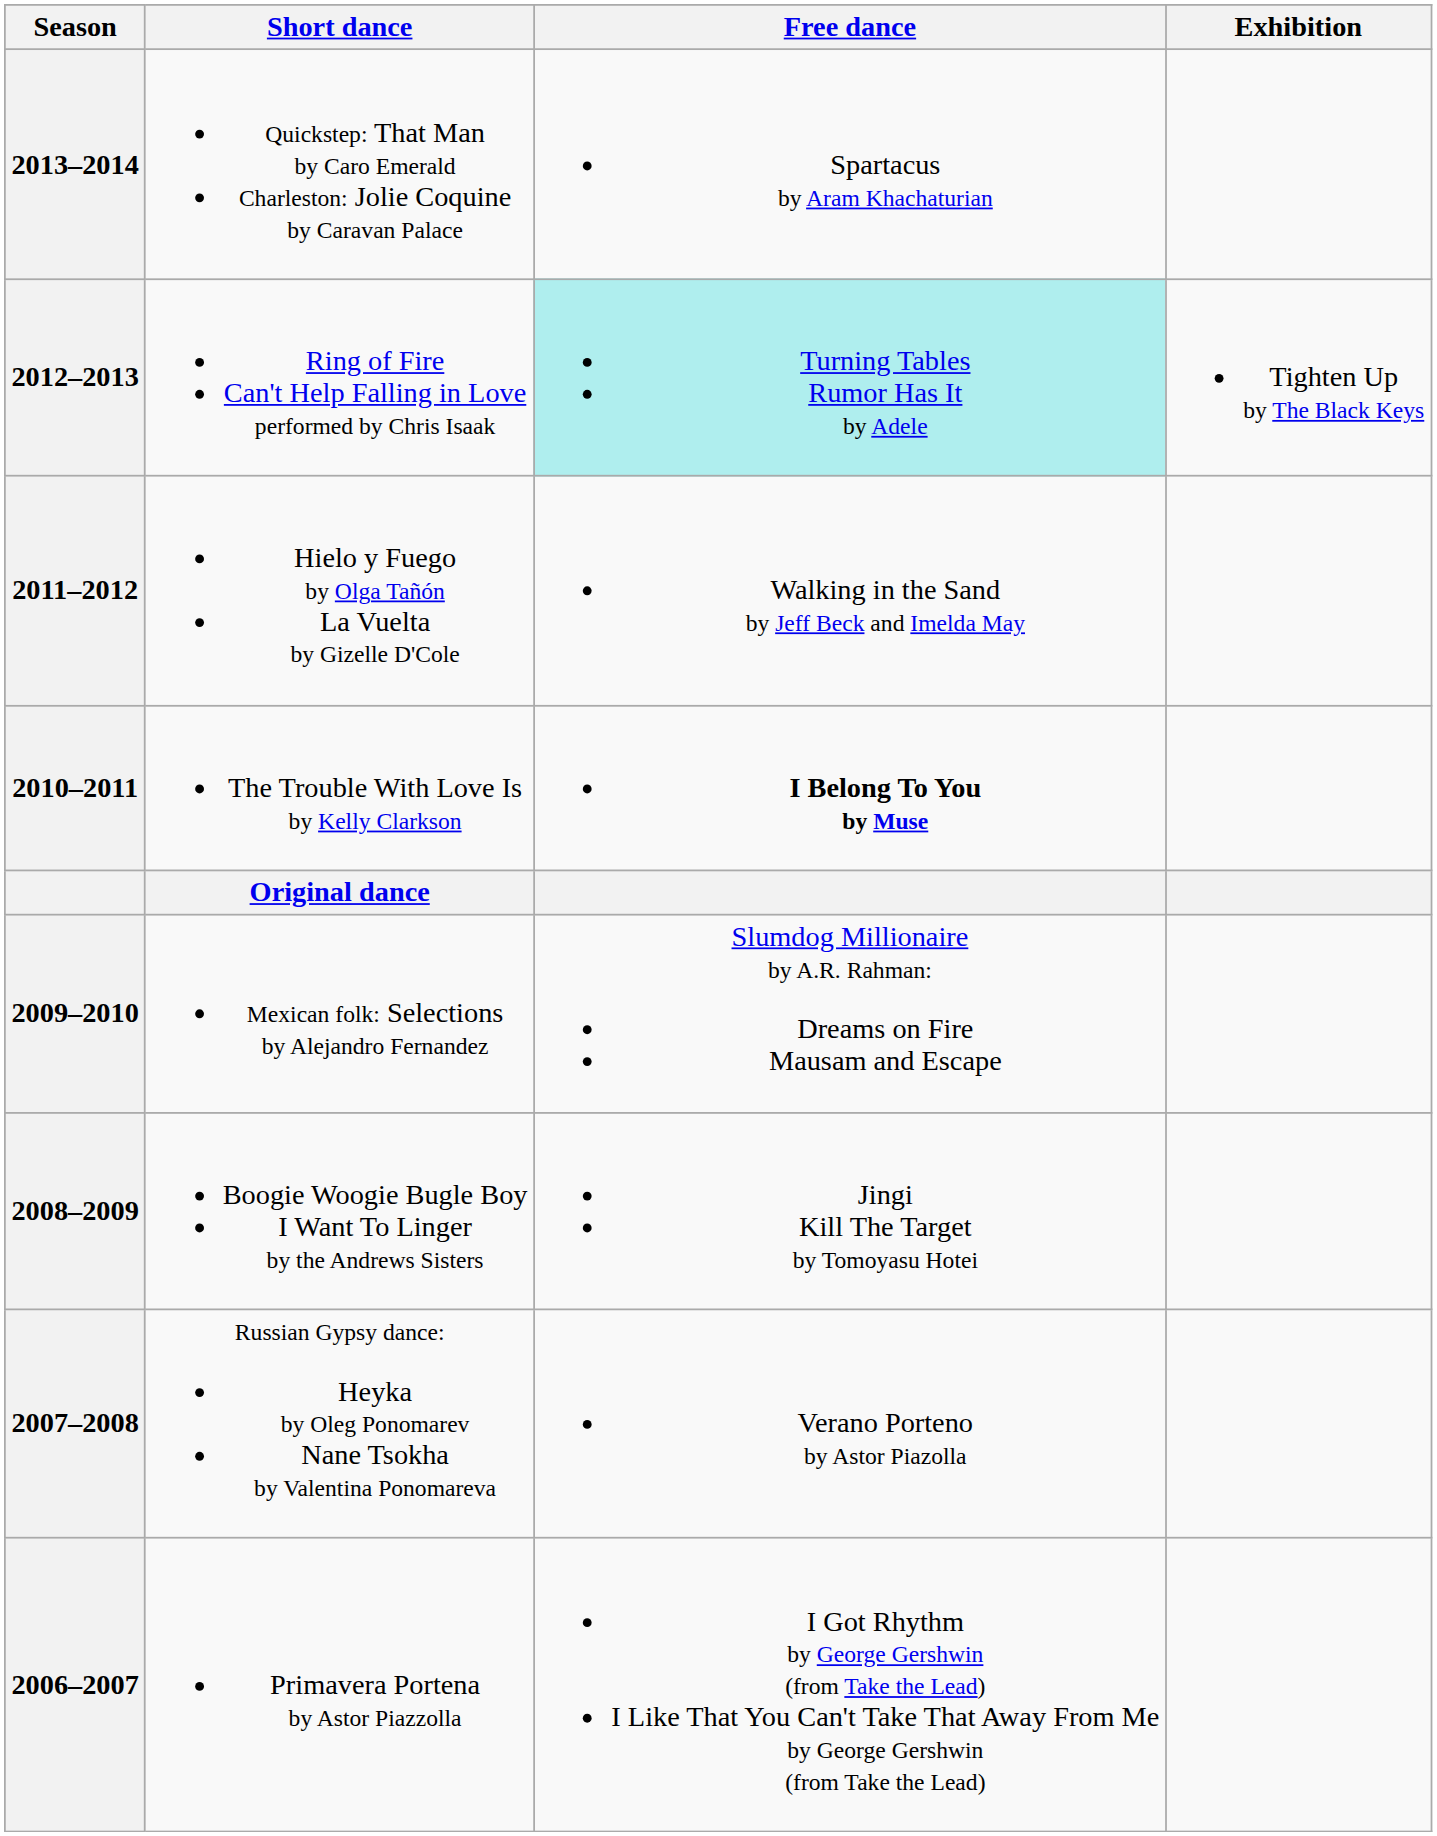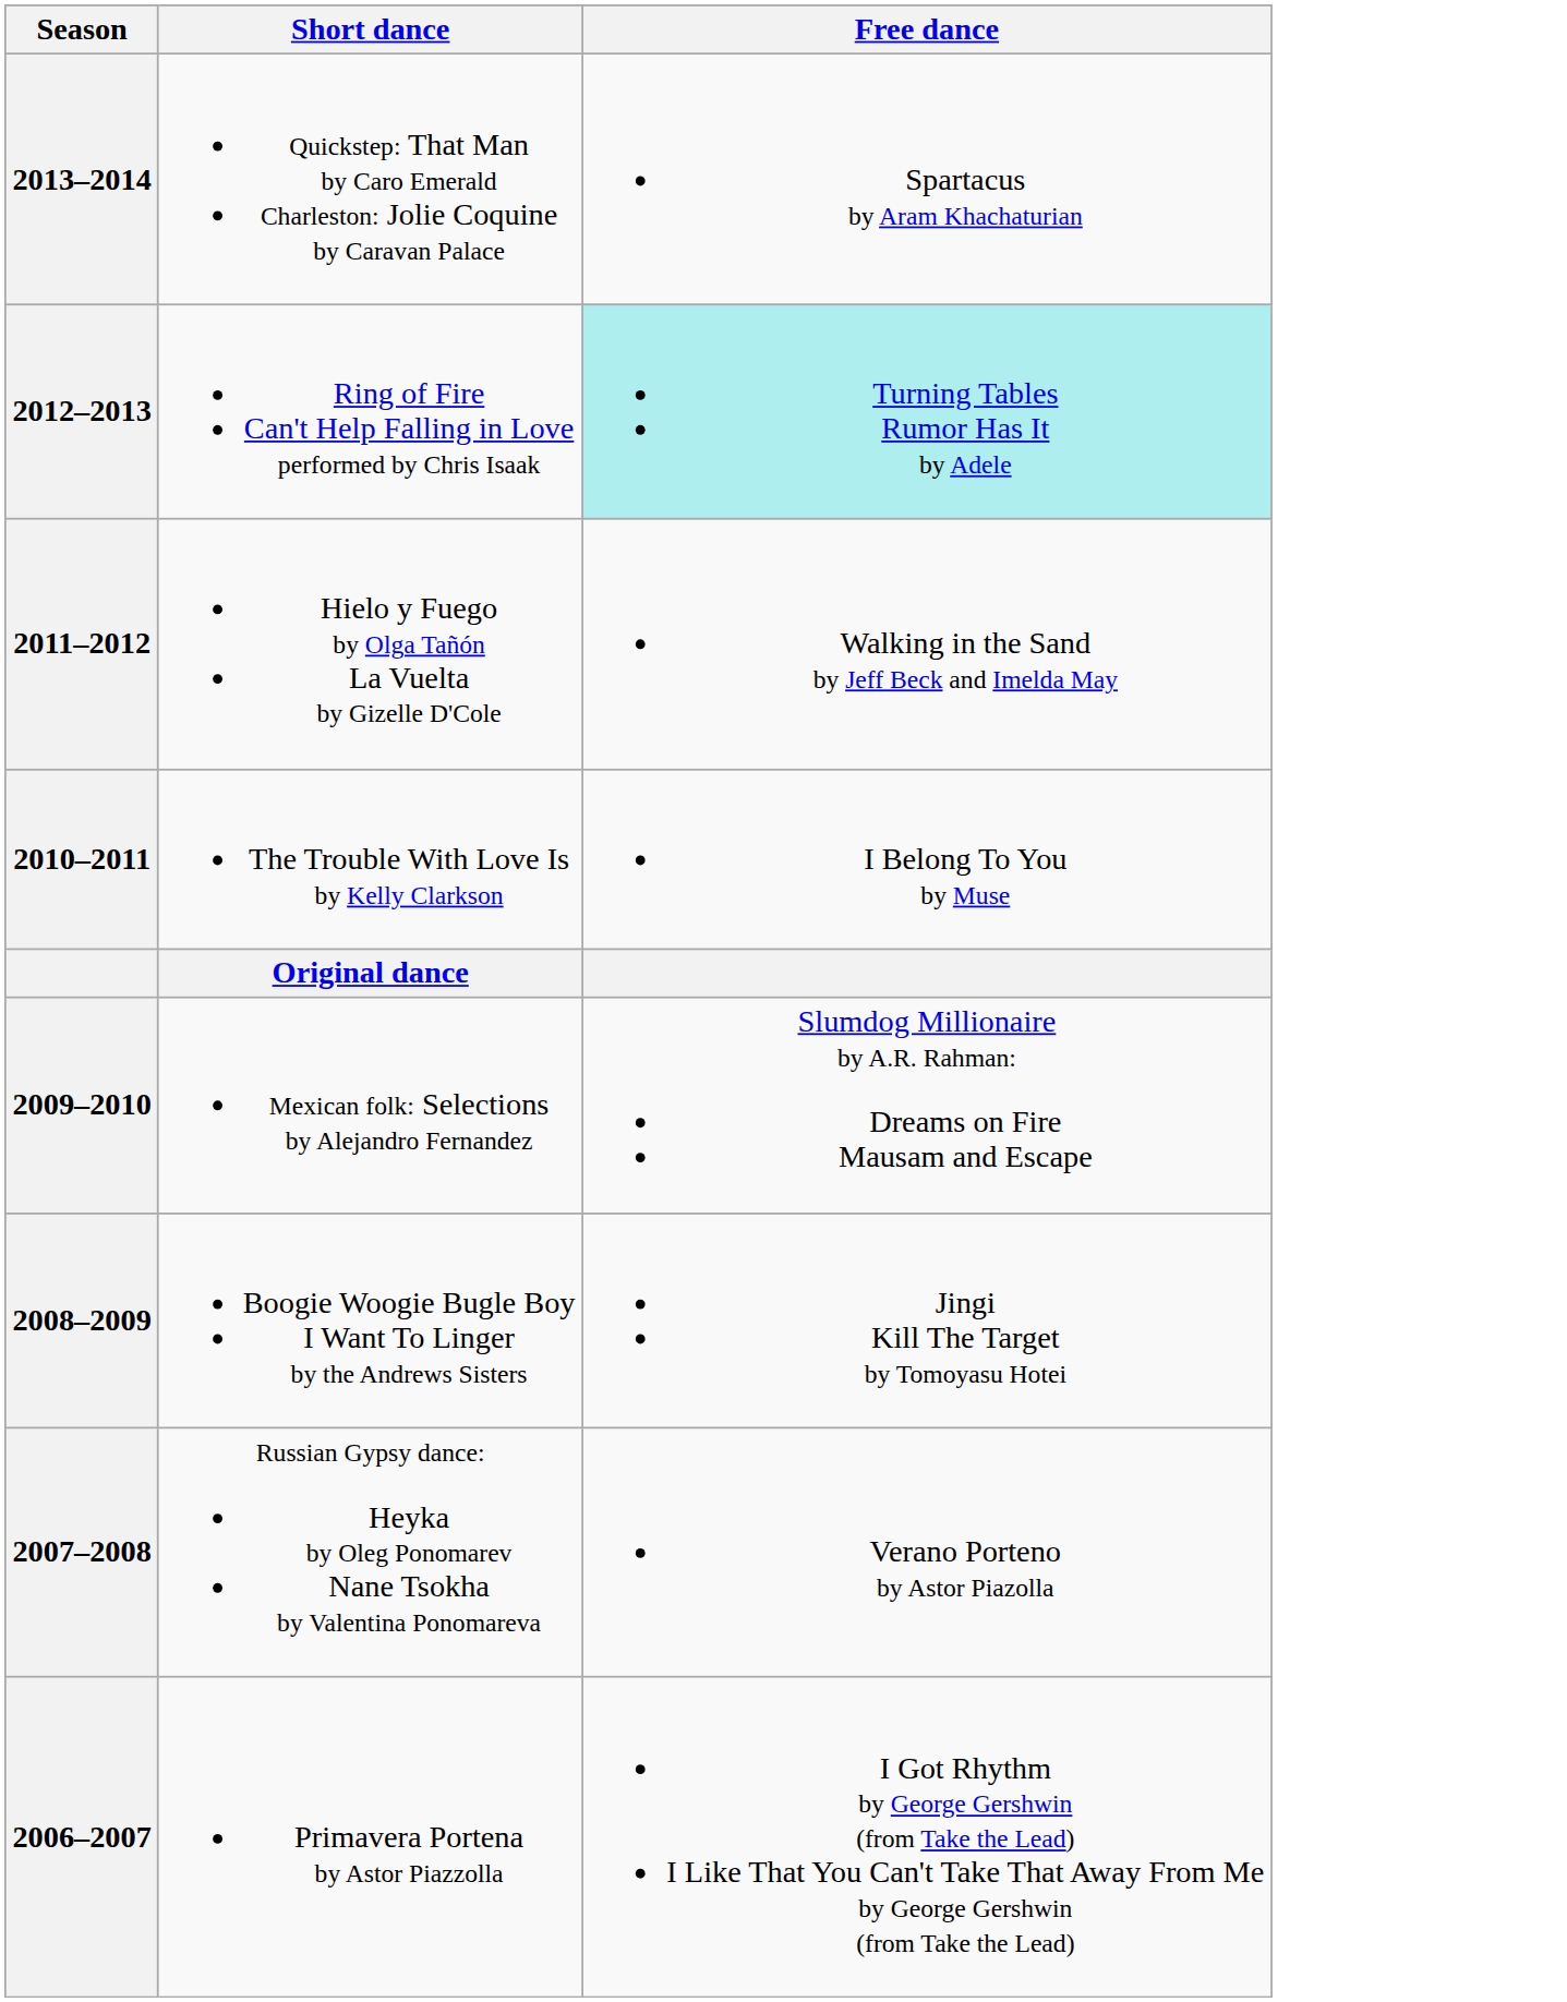 <table class="wikitable" style="text-align:center">
 <tr>
 <th>Season</th>
 <th><a href='#'>Short dance</a></th>
 <th><a href='#'>Free dance</a></th>
-<th>Exhibition</th>
 </tr>
 <tr>
 <th>2013–2014 <br> </th>
 <td><br><ul><li><small>Quickstep:</small> That Man <br><small> by Caro Emerald </small></li><li><small>Charleston:</small> Jolie Coquine <br><small> by Caravan Palace </small></li></ul></td>
 <td><br><ul><li>Spartacus <br><small> by <a href='#'>Aram Khachaturian</a> </small></li></ul></td>
-<td></td>
 </tr>
 <tr>
 <th>2012–2013 <br> </th>
 <td><br><ul><li><a href='#'>Ring of Fire</a></li><li><a href='#'>Can't Help Falling in Love</a> <br><small> performed by Chris Isaak </small></li></ul></td>
 <td style="background: paleturquoise;"><br><ul><li><a href='#'>Turning Tables</a></li><li><a href='#'>Rumor Has It</a> <br><small> by <a href='#'>Adele</a> </small></li></ul></td>
-<td><br><ul><li>Tighten Up <br><small> by <a href='#'>The Black Keys</a> </small></li></ul></td>
 </tr>
 <tr>
 <th>2011–2012 <br> </th>
 <td><br><ul><li>Hielo y Fuego <br><small> by <a href='#'>Olga Tañón</a> </small></li><li>La Vuelta <br><small> by Gizelle D'Cole </small></li></ul></td>
 <td><br><ul><li>Walking in the Sand <br><small> by <a href='#'>Jeff Beck</a> and <a href='#'>Imelda May</a> </small></li></ul></td>
-<td></td>
 </tr>
 <tr>
 <th>2010–2011 <br> </th>
 <td><br><ul><li>The Trouble With Love Is <br><small> by <a href='#'>Kelly Clarkson</a> </small></li></ul></td>
-<td><strong><br><ul><li>I Belong To You <br><small>by <a href='#'>Muse</a></small></li></ul></strong></td>
-<td></td>
+<td><br><ul><li>I Belong To You <br><small>by <a href='#'>Muse</a></small></li></ul></td>
 </tr>
 <tr>
 <th></th>
 <th><a href='#'>Original dance</a></th>
-<th></th>
 <th></th>
 </tr>
 <tr>
 <th>2009–2010 <br> </th>
 <td><br><ul><li><small>Mexican folk:</small> Selections <br><small> by Alejandro Fernandez </small></li></ul></td>
 <td><a href='#'>Slumdog Millionaire</a> <br><small> by A.R. Rahman: </small><br><ul><li>Dreams on Fire</li><li>Mausam and Escape</li></ul></td>
-<td></td>
 </tr>
 <tr>
 <th>2008–2009 <br> </th>
 <td><br><ul><li>Boogie Woogie Bugle Boy</li><li>I Want To Linger <br><small> by the Andrews Sisters </small></li></ul></td>
 <td><br><ul><li>Jingi</li><li>Kill The Target <br><small> by Tomoyasu Hotei </small></li></ul></td>
-<td></td>
 </tr>
 <tr>
 <th>2007–2008 <br> </th>
 <td><small>Russian Gypsy dance:</small><br><ul><li>Heyka <br><small> by Oleg Ponomarev </small></li><li>Nane Tsokha <br><small> by Valentina Ponomareva </small></li></ul></td>
 <td><br><ul><li>Verano Porteno <br><small> by Astor Piazolla </small></li></ul></td>
-<td></td>
 </tr>
 <tr>
 <th>2006–2007 <br> </th>
 <td><br><ul><li>Primavera Portena <br><small> by Astor Piazzolla </small></li></ul></td>
 <td><br><ul><li>I Got Rhythm <br><small> by <a href='#'>George Gershwin</a> <br> (from <a href='#'>Take the Lead</a>) </small></li><li>I Like That You Can't Take That Away From Me <br><small> by George Gershwin <br> (from Take the Lead) </small></li></ul></td>
-<td></td>
 </tr>
 </table>
